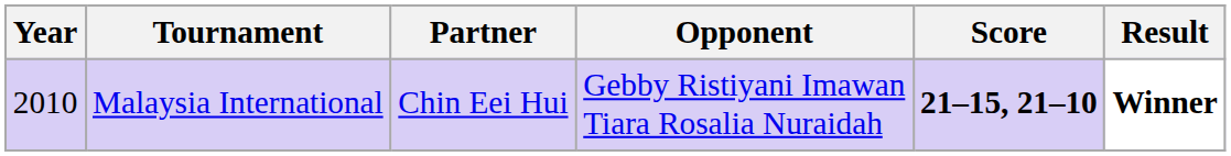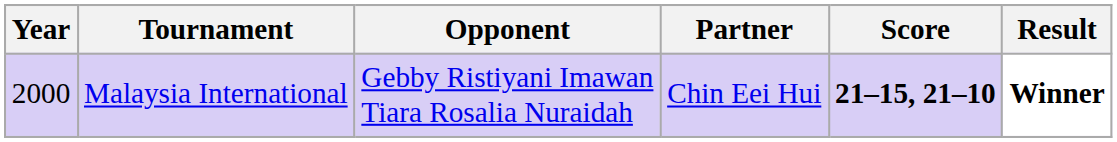 <table class="sortable wikitable" style="font-size: 90%;">
 <tr>
 <th>Year</th>
 <th>Tournament</th>
+<th>Opponent</th>
 <th>Partner</th>
-<th>Opponent</th>
 <th>Score</th>
 <th>Result</th>
 </tr>
 <tr style="background:#D8CEF6">
-<td align="center">2010</td>
+<td align="center">2000</td>
 <td align="left"><a href='#'>Malaysia International</a></td>
+<td align="left"> <a href='#'>Gebby Ristiyani Imawan</a><br> <a href='#'>Tiara Rosalia Nuraidah</a></td>
 <td align="left"> <a href='#'>Chin Eei Hui</a></td>
-<td align="left"> <a href='#'>Gebby Ristiyani Imawan</a><br> <a href='#'>Tiara Rosalia Nuraidah</a></td>
 <td align="left"><strong>21–15, 21–10</strong></td>
 <td style="text-align:left; background:white"> <strong>Winner</strong></td>
 </tr>
 </table>
